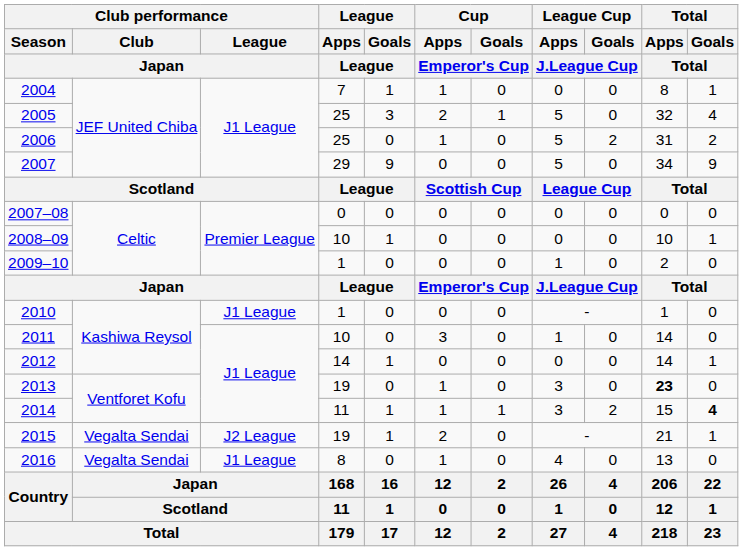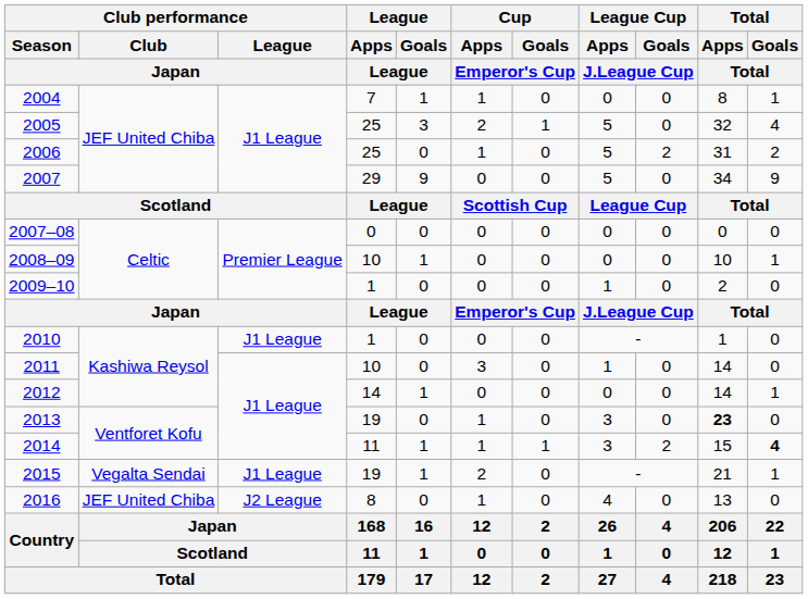 <table class="wikitable" style="text-align:center;">
 <tr>
 <th colspan=3>Club performance</th>
 <th colspan=2>League</th>
 <th colspan=2>Cup</th>
 <th colspan=2>League Cup</th>
 <th colspan=2>Total</th>
 </tr>
 <tr>
 <th>Season</th>
 <th>Club</th>
 <th>League</th>
 <th>Apps</th>
 <th>Goals</th>
 <th>Apps</th>
 <th>Goals</th>
 <th>Apps</th>
 <th>Goals</th>
 <th>Apps</th>
 <th>Goals</th>
 </tr>
 <tr>
 <th colspan=3>Japan</th>
 <th colspan=2>League</th>
 <th colspan=2><a href='#'>Emperor's Cup</a></th>
 <th colspan=2><a href='#'>J.League Cup</a></th>
 <th colspan=2>Total</th>
 </tr>
 <tr>
 <td><a href='#'>2004</a></td>
 <td rowspan="4"><a href='#'>JEF United Chiba</a></td>
 <td rowspan="4"><a href='#'>J1 League</a></td>
 <td>7</td>
 <td>1</td>
 <td>1</td>
 <td>0</td>
 <td>0</td>
 <td>0</td>
 <td>8</td>
 <td>1</td>
 </tr>
 <tr>
 <td><a href='#'>2005</a></td>
 <td>25</td>
 <td>3</td>
 <td>2</td>
 <td>1</td>
 <td>5</td>
 <td>0</td>
 <td>32</td>
 <td>4</td>
 </tr>
 <tr>
 <td><a href='#'>2006</a></td>
 <td>25</td>
 <td>0</td>
 <td>1</td>
 <td>0</td>
 <td>5</td>
 <td>2</td>
 <td>31</td>
 <td>2</td>
 </tr>
 <tr>
 <td><a href='#'>2007</a></td>
 <td>29</td>
 <td>9</td>
 <td>0</td>
 <td>0</td>
 <td>5</td>
 <td>0</td>
 <td>34</td>
 <td>9</td>
 </tr>
 <tr>
 <th colspan=3>Scotland</th>
 <th colspan=2>League</th>
 <th colspan=2><a href='#'>Scottish Cup</a></th>
 <th colspan=2><a href='#'>League Cup</a></th>
 <th colspan=2>Total</th>
 </tr>
 <tr>
 <td><a href='#'>2007–08</a></td>
 <td rowspan="3"><a href='#'>Celtic</a></td>
 <td rowspan="3"><a href='#'>Premier League</a></td>
 <td>0</td>
 <td>0</td>
 <td>0</td>
 <td>0</td>
 <td>0</td>
 <td>0</td>
 <td>0</td>
 <td>0</td>
 </tr>
 <tr>
 <td><a href='#'>2008–09</a></td>
 <td>10</td>
 <td>1</td>
 <td>0</td>
 <td>0</td>
 <td>0</td>
 <td>0</td>
 <td>10</td>
 <td>1</td>
 </tr>
 <tr>
 <td><a href='#'>2009–10</a></td>
 <td>1</td>
 <td>0</td>
 <td>0</td>
 <td>0</td>
 <td>1</td>
 <td>0</td>
 <td>2</td>
 <td>0</td>
 </tr>
 <tr>
 <th colspan=3>Japan</th>
 <th colspan=2>League</th>
 <th colspan=2><a href='#'>Emperor's Cup</a></th>
 <th colspan=2><a href='#'>J.League Cup</a></th>
 <th colspan=2>Total</th>
 </tr>
 <tr>
 <td><a href='#'>2010</a></td>
 <td rowspan="3"><a href='#'>Kashiwa Reysol</a></td>
 <td rowspan="1"><a href='#'>J1 League</a></td>
 <td>1</td>
 <td>0</td>
 <td>0</td>
 <td>0</td>
 <td colspan="2">-</td>
 <td>1</td>
 <td>0</td>
 </tr>
 <tr>
 <td><a href='#'>2011</a></td>
 <td rowspan="4"><a href='#'>J1 League</a></td>
 <td>10</td>
 <td>0</td>
 <td>3</td>
 <td>0</td>
 <td>1</td>
 <td>0</td>
 <td>14</td>
 <td>0</td>
 </tr>
 <tr>
 <td><a href='#'>2012</a></td>
 <td>14</td>
 <td>1</td>
 <td>0</td>
 <td>0</td>
 <td>0</td>
 <td>0</td>
 <td>14</td>
 <td>1</td>
 </tr>
 <tr>
 <td><a href='#'>2013</a></td>
 <td rowspan="2"><a href='#'>Ventforet Kofu</a></td>
 <td>19</td>
 <td>0</td>
 <td>1</td>
 <td>0</td>
 <td>3</td>
 <td>0</td>
 <td><strong>23</strong></td>
 <td>0</td>
 </tr>
 <tr>
 <td><a href='#'>2014</a></td>
 <td>11</td>
 <td>1</td>
 <td>1</td>
 <td>1</td>
 <td>3</td>
 <td>2</td>
 <td>15</td>
 <td><strong>4</strong></td>
 </tr>
 <tr>
 <td><a href='#'>2015</a></td>
 <td><a href='#'>Vegalta Sendai</a></td>
-<td><a href='#'>J2 League</a></td>
+<td rowspan="1"><a href='#'>J1 League</a></td>
 <td>19</td>
 <td>1</td>
 <td>2</td>
 <td>0</td>
 <td colspan="2">-</td>
 <td>21</td>
 <td>1</td>
 </tr>
 <tr>
 <td><a href='#'>2016</a></td>
-<td><a href='#'>Vegalta Sendai</a></td>
-<td rowspan="1"><a href='#'>J1 League</a></td>
+<td><a href='#'>JEF United Chiba</a></td>
+<td><a href='#'>J2 League</a></td>
 <td>8</td>
 <td>0</td>
 <td>1</td>
 <td>0</td>
 <td>4</td>
 <td>0</td>
 <td>13</td>
 <td>0</td>
 </tr>
 <tr>
 <th rowspan=2>Country</th>
 <th colspan=2>Japan</th>
 <th>168</th>
 <th>16</th>
 <th>12</th>
 <th>2</th>
 <th>26</th>
 <th>4</th>
 <th>206</th>
 <th>22</th>
 </tr>
 <tr>
 <th colspan=2>Scotland</th>
 <th>11</th>
 <th>1</th>
 <th>0</th>
 <th>0</th>
 <th>1</th>
 <th>0</th>
 <th>12</th>
 <th>1</th>
 </tr>
 <tr>
 <th colspan=3>Total</th>
 <th>179</th>
 <th>17</th>
 <th>12</th>
 <th>2</th>
 <th>27</th>
 <th>4</th>
 <th>218</th>
 <th>23</th>
 </tr>
 </table>
